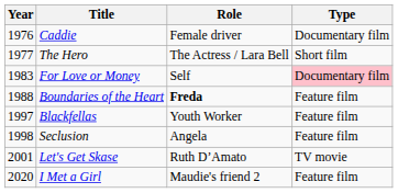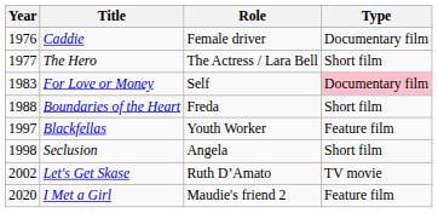 <table class="wikitable">
 <tr>
 <th>Year</th>
 <th>Title</th>
 <th>Role</th>
 <th>Type</th>
 </tr>
 <tr>
 <td>1976</td>
 <td><em><a href='#'>Caddie</a></em></td>
 <td>Female driver</td>
 <td>Documentary film</td>
 </tr>
 <tr>
 <td>1977</td>
 <td><em>The Hero</em></td>
 <td>The Actress / Lara Bell</td>
 <td>Short film</td>
 </tr>
 <tr>
 <td>1983</td>
 <td><em><a href='#'>For Love or Money</a></em></td>
 <td>Self</td>
 <td style="background: pink;">Documentary film</td>
 </tr>
 <tr>
 <td>1988</td>
 <td><em><a href='#'>Boundaries of the Heart</a></em></td>
-<td><strong>Freda</strong></td>
-<td>Feature film</td>
+<td>Freda</td>
+<td>Short film</td>
 </tr>
 <tr>
 <td>1997</td>
 <td><em><a href='#'>Blackfellas</a></em></td>
 <td>Youth Worker</td>
 <td>Feature film</td>
 </tr>
 <tr>
 <td>1998</td>
 <td><em>Seclusion</em></td>
 <td>Angela</td>
-<td>Feature film</td>
+<td>Short film</td>
 </tr>
 <tr>
-<td>2001</td>
+<td>2002</td>
 <td><em><a href='#'>Let's Get Skase</a></em></td>
 <td>Ruth D’Amato</td>
 <td>TV movie</td>
 </tr>
 <tr>
 <td>2020</td>
 <td><em><a href='#'>I Met a Girl</a></em></td>
 <td>Maudie's friend 2</td>
 <td>Feature film</td>
 </tr>
 </table>
